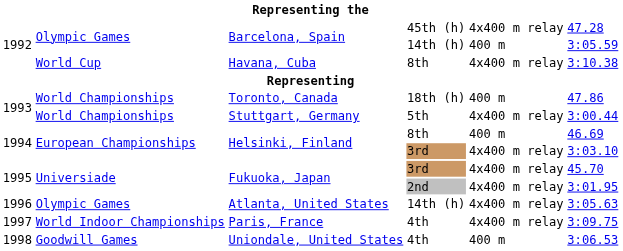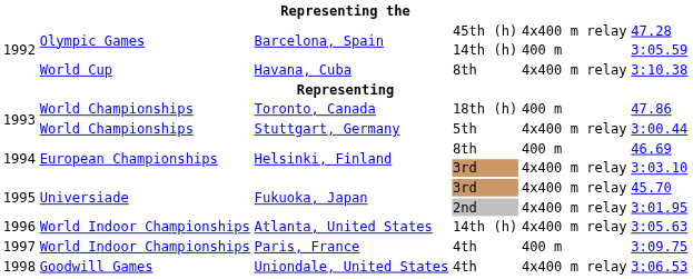 <table>
 <tr>
 <th colspan="6">Representing the </th>
 </tr>
 <tr>
 <td rowspan=3>1992</td>
 <td rowspan=2><a href='#'>Olympic Games</a></td>
 <td rowspan=2><a href='#'>Barcelona, Spain</a></td>
 <td>45th (h)</td>
 <td>4x400 m relay</td>
 <td><a href='#'>47.28</a></td>
 </tr>
 <tr>
 <td>14th (h)</td>
 <td>400 m</td>
 <td><a href='#'>3:05.59</a></td>
 </tr>
 <tr>
 <td><a href='#'>World Cup</a></td>
 <td><a href='#'>Havana, Cuba</a></td>
 <td>8th</td>
 <td>4x400 m relay</td>
 <td><a href='#'>3:10.38</a></td>
 </tr>
 <tr>
 <th colspan="6">Representing </th>
 </tr>
 <tr>
 <td rowspan=2>1993</td>
 <td><a href='#'>World Championships</a></td>
 <td><a href='#'>Toronto, Canada</a></td>
 <td>18th (h)</td>
 <td>400 m</td>
 <td><a href='#'>47.86</a></td>
 </tr>
 <tr>
 <td><a href='#'>World Championships</a></td>
 <td><a href='#'>Stuttgart, Germany</a></td>
 <td>5th</td>
 <td>4x400 m relay</td>
 <td><a href='#'>3:00.44</a></td>
 </tr>
 <tr>
 <td rowspan=2>1994</td>
 <td rowspan=2><a href='#'>European Championships</a></td>
 <td rowspan=2><a href='#'>Helsinki, Finland</a></td>
 <td>8th</td>
 <td>400 m</td>
 <td><a href='#'>46.69</a></td>
 </tr>
 <tr>
 <td bgcolor=cc9966>3rd</td>
 <td>4x400 m relay</td>
 <td><a href='#'>3:03.10</a></td>
 </tr>
 <tr>
 <td rowspan=2>1995</td>
 <td rowspan=2><a href='#'>Universiade</a></td>
 <td rowspan=2><a href='#'>Fukuoka, Japan</a></td>
 <td bgcolor=cc9966>3rd</td>
 <td>4x400 m relay</td>
 <td><a href='#'>45.70</a></td>
 </tr>
 <tr>
 <td bgcolor=silver>2nd</td>
 <td>4x400 m relay</td>
 <td><a href='#'>3:01.95</a></td>
 </tr>
 <tr>
 <td>1996</td>
-<td><a href='#'>Olympic Games</a></td>
+<td><a href='#'>World Indoor Championships</a></td>
 <td><a href='#'>Atlanta, United States</a></td>
 <td>14th (h)</td>
 <td>4x400 m relay</td>
 <td><a href='#'>3:05.63</a></td>
 </tr>
 <tr>
 <td>1997</td>
 <td><a href='#'>World Indoor Championships</a></td>
 <td><a href='#'>Paris, France</a></td>
 <td>4th</td>
-<td>4x400 m relay</td>
+<td>400 m</td>
 <td><a href='#'>3:09.75</a></td>
 </tr>
 <tr>
 <td>1998</td>
 <td><a href='#'>Goodwill Games</a></td>
 <td><a href='#'>Uniondale, United States</a></td>
 <td>4th</td>
-<td>400 m</td>
+<td>4x400 m relay</td>
 <td><a href='#'>3:06.53</a></td>
 </tr>
 </table>
